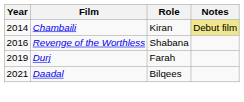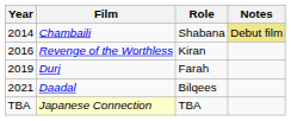 <table class="wikitable">
 <tr>
 <th>Year</th>
 <th>Film</th>
 <th>Role</th>
 <th>Notes</th>
 </tr>
 <tr>
 <td>2014</td>
 <td><em><a href='#'>Chambaili</a></em></td>
-<td>Kiran</td>
+<td>Shabana</td>
 <td style="background: khaki;">Debut film</td>
 </tr>
 <tr>
 <td>2016</td>
 <td><em><a href='#'>Revenge of the Worthless</a></em></td>
-<td>Shabana</td>
+<td>Kiran</td>
 <td></td>
 </tr>
 <tr>
 <td>2019</td>
 <td><em><a href='#'>Durj</a></em></td>
 <td>Farah</td>
 <td></td>
 </tr>
 <tr>
 <td>2021</td>
 <td><em><a href='#'>Daadal</a></em></td>
 <td>Bilqees</td>
 <td></td>
 </tr>
+<tr>
+<td>TBA</td>
+<td style="background:#ffc;"><em>Japanese Connection</em> </td>
+<td>TBA</td>
+<td></td>
+</tr>
 </table>
